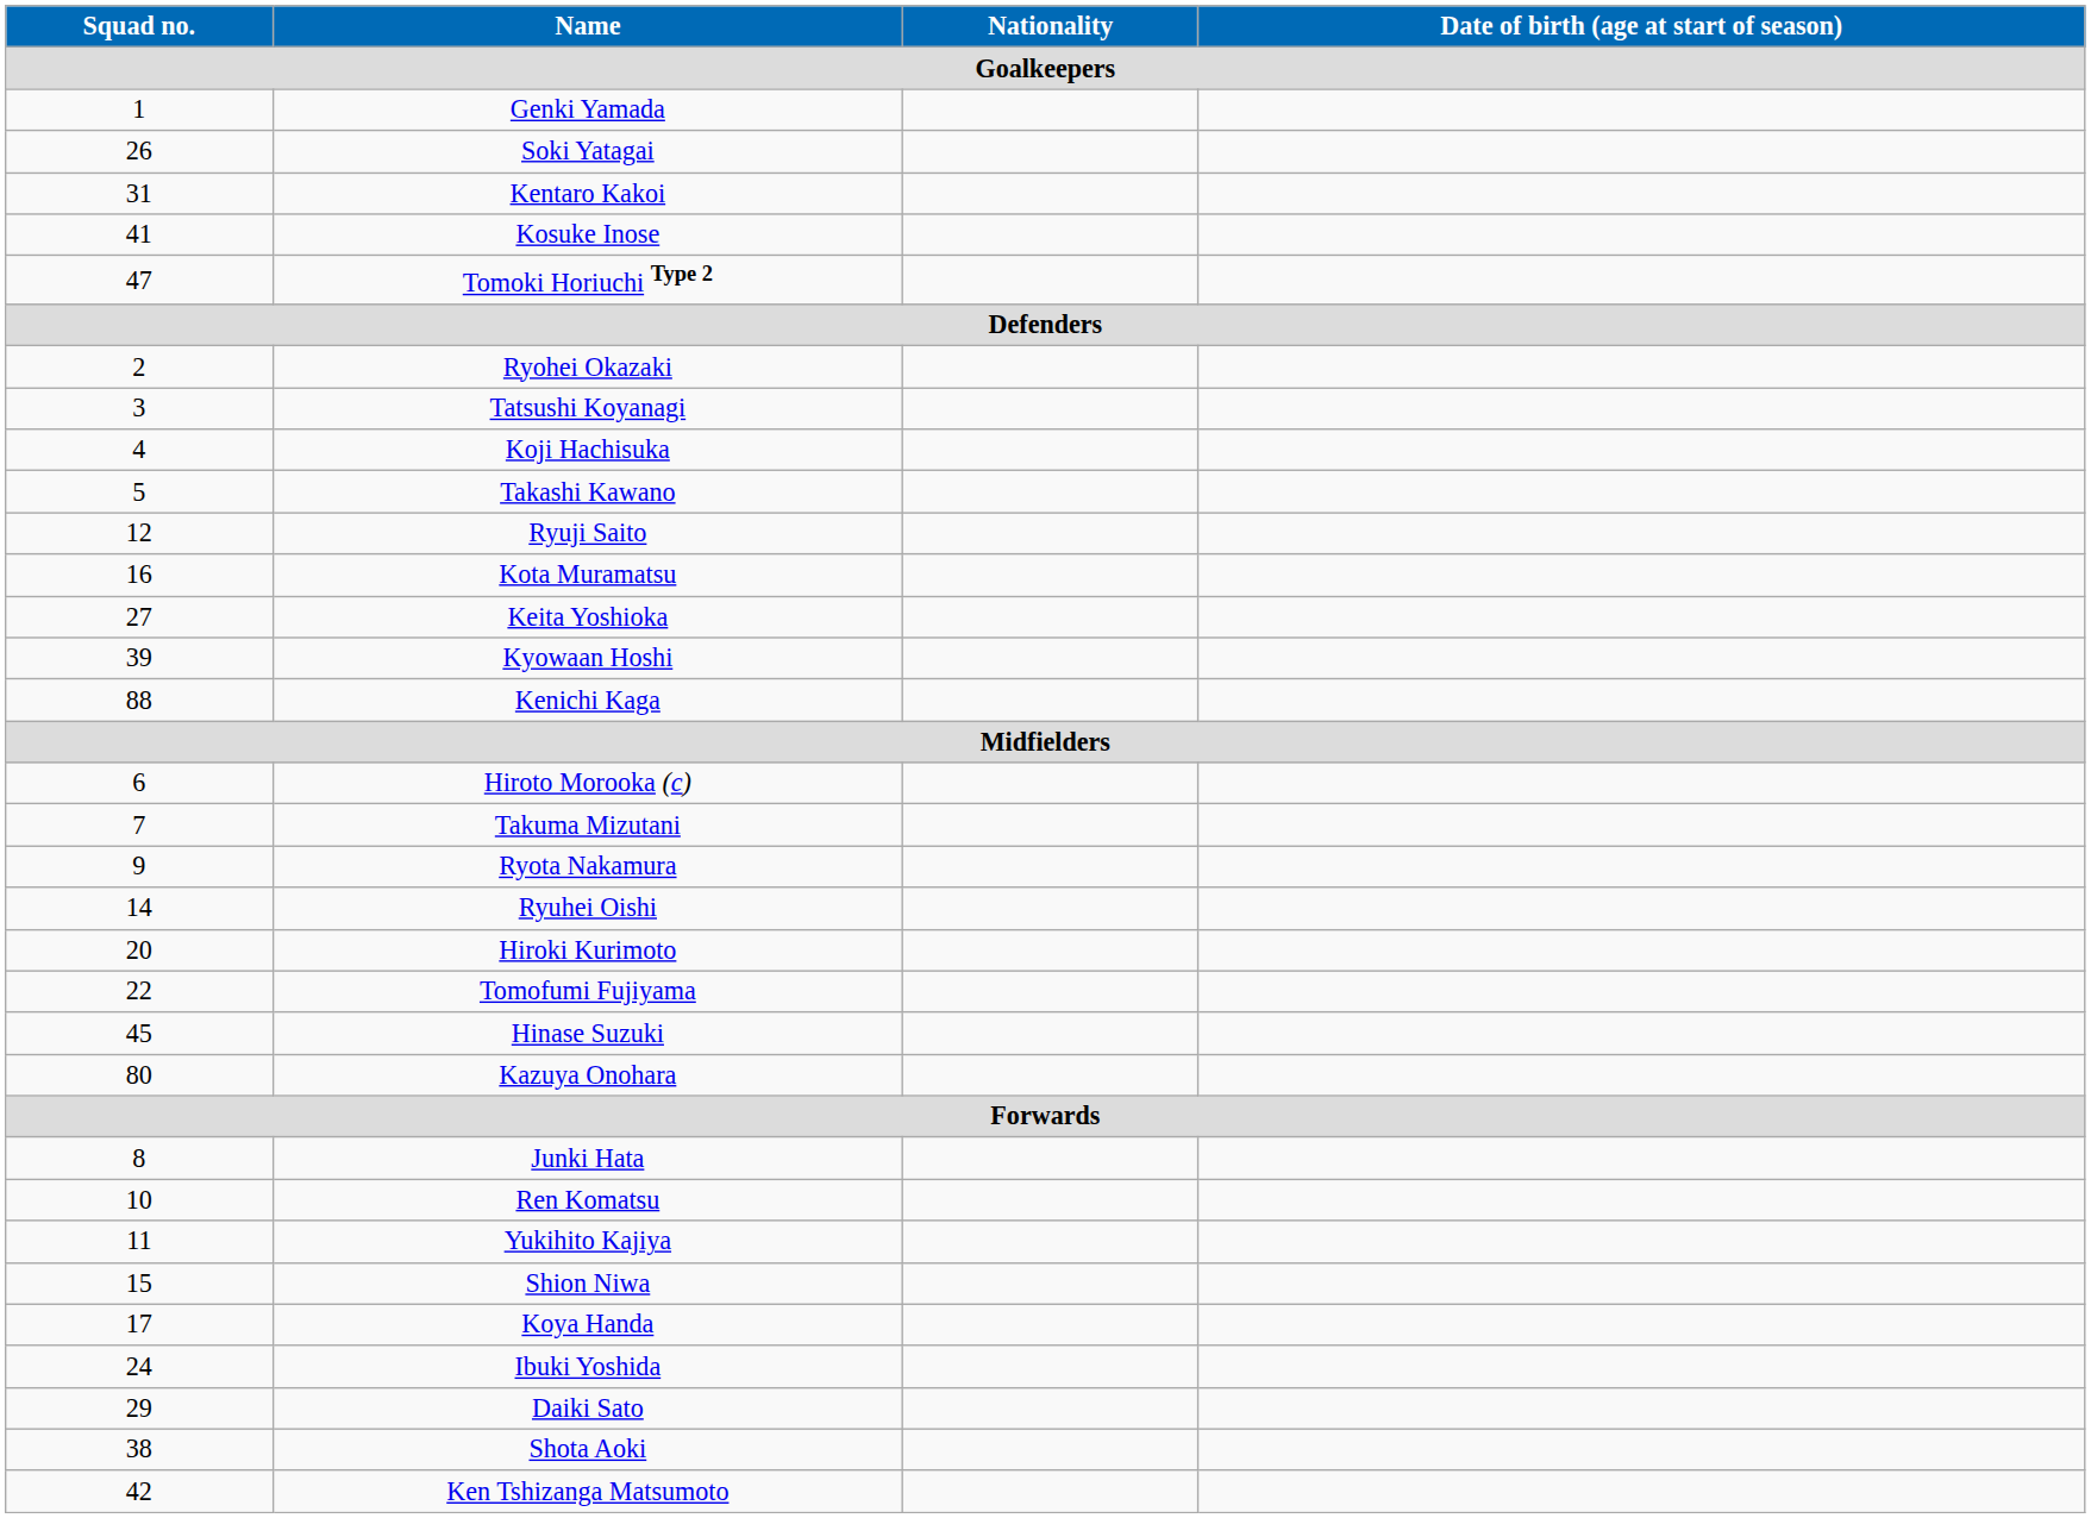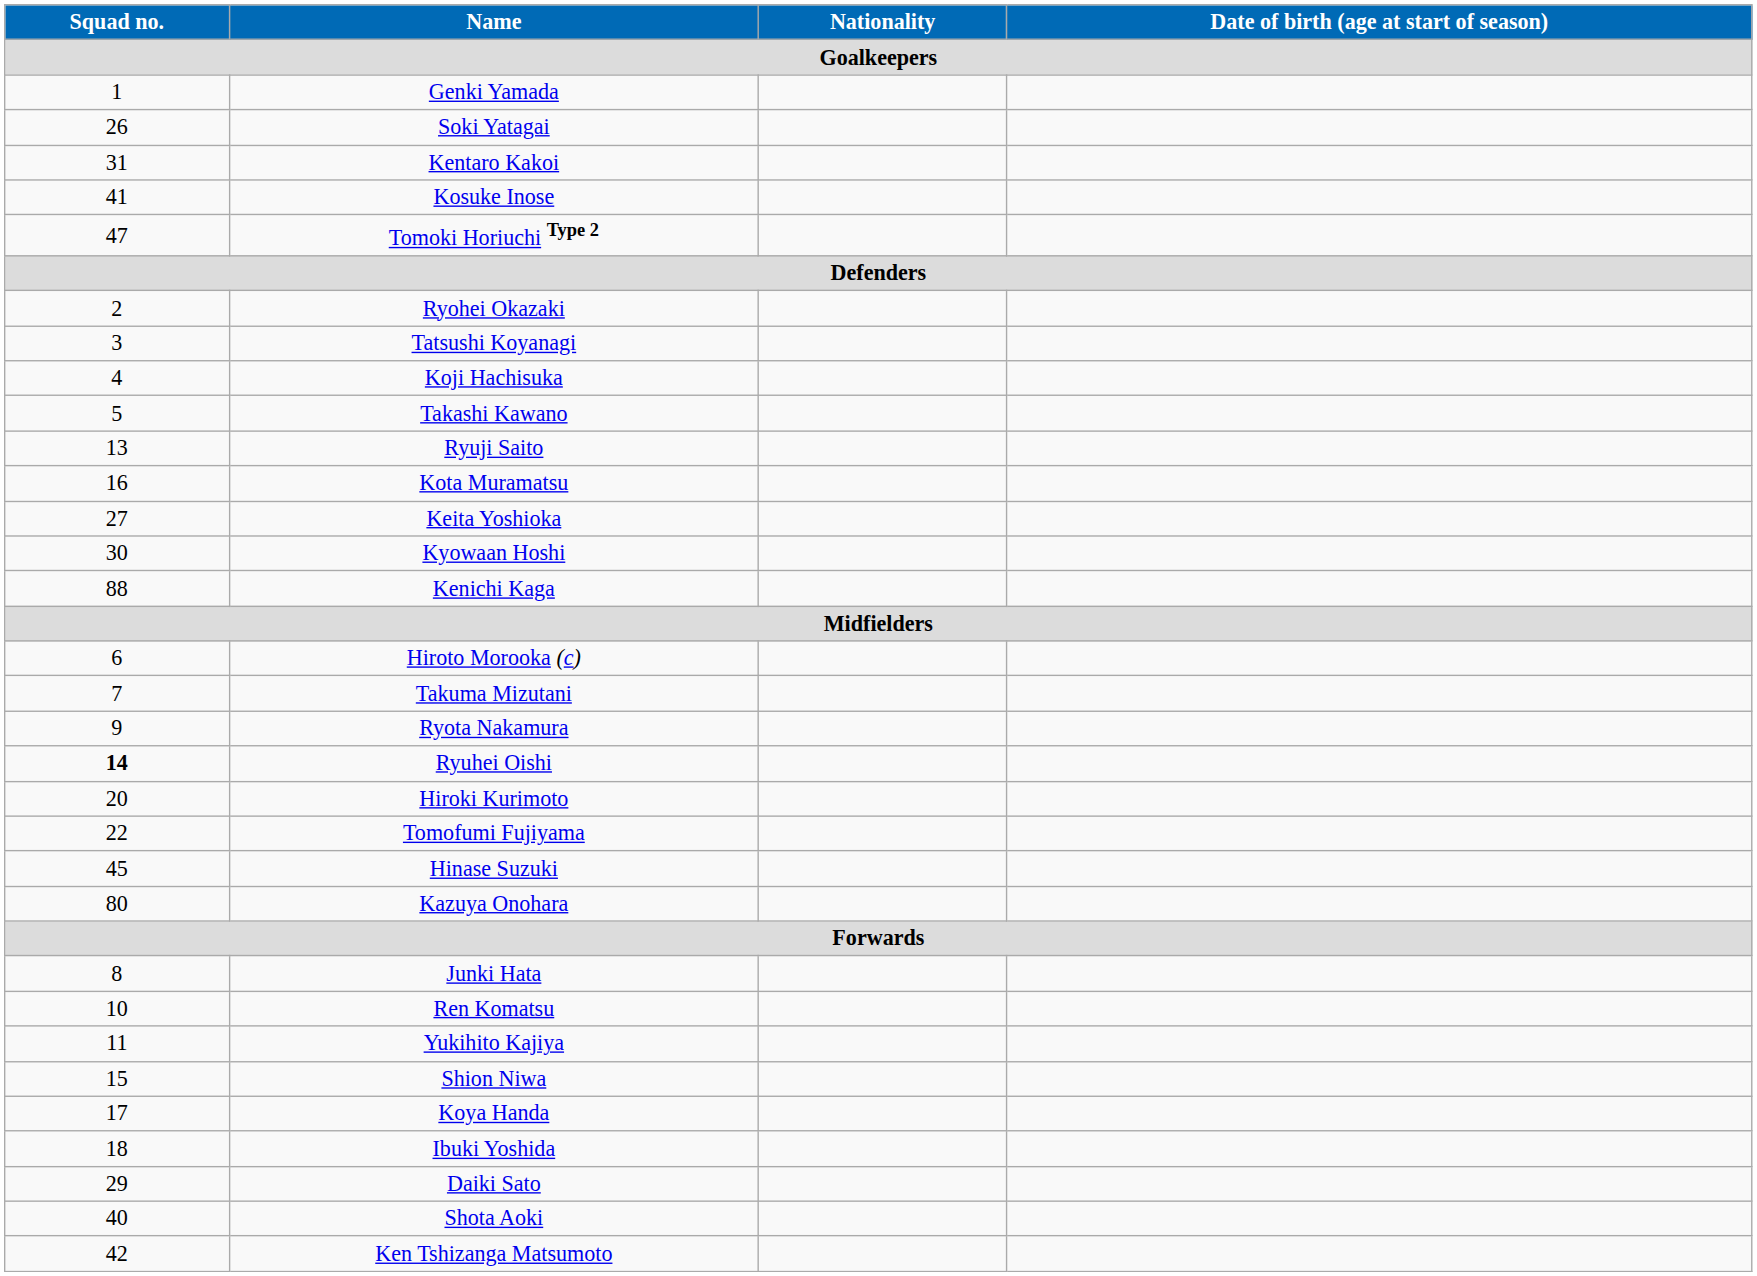 <table class="wikitable" style="text-align:center;width:80%">
 <tr>
 <th style="background:#006AB6; color:#ffffff; text-align:center;">Squad no.</th>
 <th style="background:#006AB6; color:#ffffff; text-align:center;">Name</th>
 <th style="background:#006AB6; color:#ffffff; text-align:center;">Nationality</th>
 <th style="background:#006AB6; color:#ffffff; text-align:center;">Date of birth (age at start of season)</th>
 </tr>
 <tr>
 <th colspan="5" style="background:#dcdcdc; text-align:center;">Goalkeepers</th>
 </tr>
 <tr>
 <td>1</td>
 <td><a href='#'>Genki Yamada</a></td>
 <td></td>
 <td></td>
 </tr>
 <tr>
 <td>26</td>
 <td><a href='#'>Soki Yatagai</a></td>
 <td></td>
 <td></td>
 </tr>
 <tr>
 <td>31</td>
 <td><a href='#'>Kentaro Kakoi</a></td>
 <td></td>
 <td></td>
 </tr>
 <tr>
 <td>41</td>
 <td><a href='#'>Kosuke Inose</a></td>
 <td></td>
 <td></td>
 </tr>
 <tr>
 <td>47</td>
 <td><a href='#'>Tomoki Horiuchi</a> <sup><strong>Type 2</strong></sup></td>
 <td></td>
 <td></td>
 </tr>
 <tr>
 <th colspan="5" style="background:#dcdcdc; text-align:center;">Defenders</th>
 </tr>
 <tr>
 <td>2</td>
 <td><a href='#'>Ryohei Okazaki</a></td>
 <td></td>
 <td></td>
 </tr>
 <tr>
 <td>3</td>
 <td><a href='#'>Tatsushi Koyanagi</a></td>
 <td></td>
 <td></td>
 </tr>
 <tr>
 <td>4</td>
 <td><a href='#'>Koji Hachisuka</a></td>
 <td></td>
 <td></td>
 </tr>
 <tr>
 <td>5</td>
 <td><a href='#'>Takashi Kawano</a></td>
 <td></td>
 <td></td>
 </tr>
 <tr>
-<td>12</td>
+<td>13</td>
 <td><a href='#'>Ryuji Saito</a></td>
 <td></td>
 <td></td>
 </tr>
 <tr>
 <td>16</td>
 <td><a href='#'>Kota Muramatsu</a></td>
 <td></td>
 <td></td>
 </tr>
 <tr>
 <td>27</td>
 <td><a href='#'>Keita Yoshioka</a></td>
 <td></td>
 <td></td>
 </tr>
 <tr>
-<td>39</td>
+<td>30</td>
 <td><a href='#'>Kyowaan Hoshi</a></td>
 <td></td>
 <td></td>
 </tr>
 <tr>
 <td>88</td>
 <td><a href='#'>Kenichi Kaga</a></td>
 <td></td>
 <td></td>
 </tr>
 <tr>
 <th colspan="5" style="background:#dcdcdc; text-align:center;">Midfielders</th>
 </tr>
 <tr>
 <td>6</td>
 <td><a href='#'>Hiroto Morooka</a> <em>(<a href='#'>c</a>)</em></td>
 <td></td>
 <td></td>
 </tr>
 <tr>
 <td>7</td>
 <td><a href='#'>Takuma Mizutani</a></td>
 <td></td>
 <td></td>
 </tr>
 <tr>
 <td>9</td>
 <td><a href='#'>Ryota Nakamura</a></td>
 <td></td>
 <td></td>
 </tr>
 <tr>
-<td>14</td>
+<td><strong>14</strong></td>
 <td><a href='#'>Ryuhei Oishi</a></td>
 <td></td>
 <td></td>
 </tr>
 <tr>
 <td>20</td>
 <td><a href='#'>Hiroki Kurimoto</a></td>
 <td></td>
 <td></td>
 </tr>
 <tr>
 <td>22</td>
 <td><a href='#'>Tomofumi Fujiyama</a></td>
 <td></td>
 <td></td>
 </tr>
 <tr>
 <td>45</td>
 <td><a href='#'>Hinase Suzuki</a></td>
 <td></td>
 <td></td>
 </tr>
 <tr>
 <td>80</td>
 <td><a href='#'>Kazuya Onohara</a></td>
 <td></td>
 <td></td>
 </tr>
 <tr>
 <th colspan="12" style="background:#dcdcdc; text-align:center;">Forwards</th>
 </tr>
 <tr>
 <td>8</td>
 <td><a href='#'>Junki Hata</a></td>
 <td></td>
 <td></td>
 </tr>
 <tr>
 <td>10</td>
 <td><a href='#'>Ren Komatsu</a></td>
 <td></td>
 <td></td>
 </tr>
 <tr>
 <td>11</td>
 <td><a href='#'>Yukihito Kajiya</a></td>
 <td></td>
 <td></td>
 </tr>
 <tr>
 <td>15</td>
 <td><a href='#'>Shion Niwa</a></td>
 <td></td>
 <td></td>
 </tr>
 <tr>
 <td>17</td>
 <td><a href='#'>Koya Handa</a></td>
 <td></td>
 <td></td>
 </tr>
 <tr>
-<td>24</td>
+<td>18</td>
 <td><a href='#'>Ibuki Yoshida</a></td>
 <td></td>
 <td></td>
 </tr>
 <tr>
 <td>29</td>
 <td><a href='#'>Daiki Sato</a></td>
 <td></td>
 <td></td>
 </tr>
 <tr>
-<td>38</td>
+<td>40</td>
 <td><a href='#'>Shota Aoki</a></td>
 <td></td>
 <td></td>
 </tr>
 <tr>
 <td>42</td>
 <td><a href='#'>Ken Tshizanga Matsumoto</a></td>
 <td></td>
 <td></td>
 </tr>
 </table>
